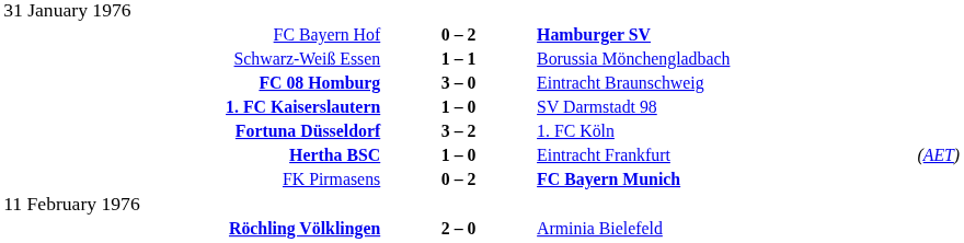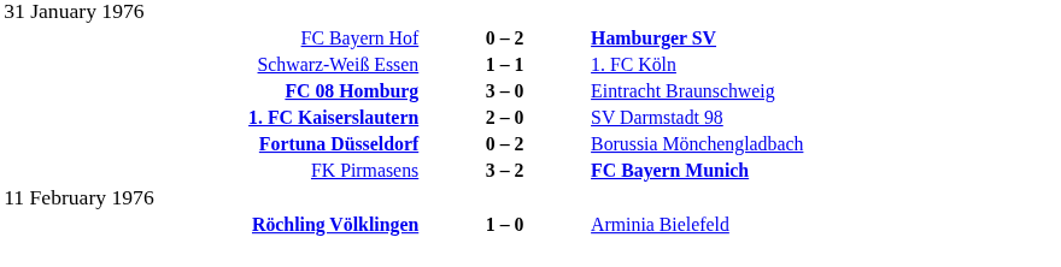 <table width=100% cellspacing=1>
 <tr>
 <th width=25%></th>
 <th width=10%></th>
 <th width=25%></th>
 <th></th>
 </tr>
 <tr>
 <td>31 January 1976</td>
 </tr>
 <tr style=font-size:90%>
 <td align=right><a href='#'>FC Bayern Hof</a></td>
 <td align=center><strong>0 – 2</strong></td>
 <td><strong><a href='#'>Hamburger SV</a></strong></td>
 </tr>
 <tr style=font-size:90%>
 <td align=right><a href='#'>Schwarz-Weiß Essen</a></td>
 <td align=center><strong>1 – 1</strong></td>
-<td><a href='#'>Borussia Mönchengladbach</a></td>
+<td><a href='#'>1. FC Köln</a></td>
 </tr>
 <tr style=font-size:90%>
 <td align=right><strong><a href='#'>FC 08 Homburg</a></strong></td>
 <td align=center><strong>3 – 0</strong></td>
 <td><a href='#'>Eintracht Braunschweig</a></td>
 </tr>
 <tr style=font-size:90%>
 <td align=right><strong><a href='#'>1. FC Kaiserslautern</a></strong></td>
-<td align=center><strong>1 – 0</strong></td>
+<td align=center><strong>2 – 0</strong></td>
 <td><a href='#'>SV Darmstadt 98</a></td>
 </tr>
 <tr style=font-size:90%>
 <td align=right><strong><a href='#'>Fortuna Düsseldorf</a></strong></td>
-<td align=center><strong>3 – 2</strong></td>
-<td><a href='#'>1. FC Köln</a></td>
-</tr>
-<tr style=font-size:90%>
-<td align=right><strong><a href='#'>Hertha BSC</a></strong></td>
-<td align=center><strong>1 – 0</strong></td>
-<td><a href='#'>Eintracht Frankfurt</a></td>
-<td><em>(<a href='#'>AET</a>)</em></td>
+<td align=center><strong>0 – 2</strong></td>
+<td><a href='#'>Borussia Mönchengladbach</a></td>
 </tr>
 <tr style=font-size:90%>
 <td align=right><a href='#'>FK Pirmasens</a></td>
-<td align=center><strong>0 – 2</strong></td>
+<td align=center><strong>3 – 2</strong></td>
 <td><strong><a href='#'>FC Bayern Munich</a></strong></td>
 </tr>
 <tr>
 <td>11 February 1976</td>
 </tr>
 <tr style=font-size:90%>
 <td align=right><strong><a href='#'>Röchling Völklingen</a></strong></td>
-<td align=center><strong>2 – 0</strong></td>
+<td align=center><strong>1 – 0</strong></td>
 <td><a href='#'>Arminia Bielefeld</a></td>
 </tr>
 </table>
